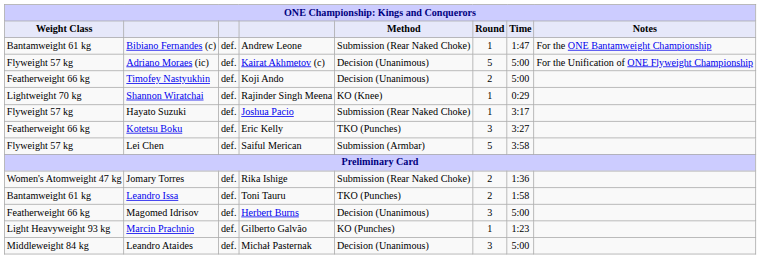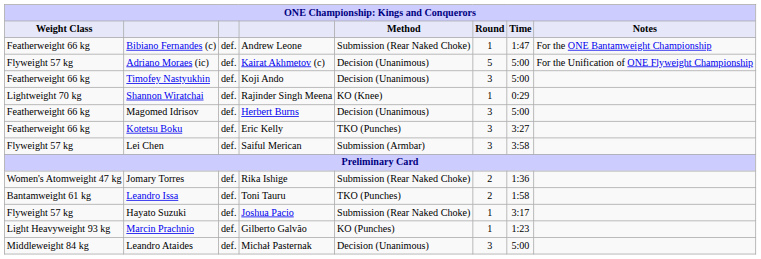 <table class="wikitable" style="font-size: 80%;">
 <tr>
 <th colspan="8" style="background-color: #ccf; color: #000080; text-align: center;"><strong>ONE Championship: Kings and Conquerors</strong></th>
 </tr>
 <tr>
 <th colspan="1" style="background-color: #E6E8FA; color: #000000; text-align: center;">Weight Class</th>
 <th colspan="1" style="background-color: #E6E8FA; color: #000000; text-align: center;"></th>
 <th colspan="1" style="background-color: #E6E8FA; color: #000000; text-align: center;"></th>
 <th colspan="1" style="background-color: #E6E8FA; color: #000000; text-align: center;"></th>
 <th colspan="1" style="background-color: #E6E8FA; color: #000000; text-align: center;">Method</th>
 <th colspan="1" style="background-color: #E6E8FA; color: #000000; text-align: center;">Round</th>
 <th colspan="1" style="background-color: #E6E8FA; color: #000000; text-align: center;">Time</th>
 <th colspan="1" style="background-color: #E6E8FA; color: #000000; text-align: center;">Notes</th>
 </tr>
 <tr>
-<td>Bantamweight 61 kg</td>
+<td>Featherweight 66 kg</td>
 <td> <a href='#'>Bibiano Fernandes</a> (c)</td>
 <td>def.</td>
 <td> Andrew Leone</td>
 <td>Submission (Rear Naked Choke)</td>
 <td align=center>1</td>
 <td align=center>1:47</td>
 <td>For the <a href='#'>ONE Bantamweight Championship</a></td>
 </tr>
 <tr>
 <td>Flyweight 57 kg</td>
 <td> <a href='#'>Adriano Moraes</a> (ic)</td>
 <td>def.</td>
 <td> <a href='#'>Kairat Akhmetov</a> (c)</td>
 <td>Decision (Unanimous)</td>
 <td align=center>5</td>
 <td align=center>5:00</td>
 <td>For the Unification of <a href='#'>ONE Flyweight Championship</a></td>
 </tr>
 <tr>
 <td>Featherweight 66 kg</td>
 <td> <a href='#'>Timofey Nastyukhin</a></td>
 <td>def.</td>
 <td> Koji Ando</td>
 <td>Decision (Unanimous)</td>
-<td align=center>2</td>
+<td align=center>3</td>
 <td align=center>5:00</td>
 <td></td>
 </tr>
 <tr>
 <td>Lightweight 70 kg</td>
 <td> <a href='#'>Shannon Wiratchai</a></td>
 <td>def.</td>
 <td> Rajinder Singh Meena</td>
 <td>KO (Knee)</td>
 <td align=center>1</td>
 <td align=center>0:29</td>
 <td></td>
 </tr>
 <tr>
-<td>Flyweight 57 kg</td>
-<td> Hayato Suzuki</td>
+<td>Featherweight 66 kg</td>
+<td> Magomed Idrisov</td>
 <td>def.</td>
-<td> <a href='#'>Joshua Pacio</a></td>
-<td>Submission (Rear Naked Choke)</td>
-<td align=center>1</td>
-<td align=center>3:17</td>
+<td> <a href='#'>Herbert Burns</a></td>
+<td>Decision (Unanimous)</td>
+<td align=center>3</td>
+<td align=center>5:00</td>
 <td></td>
 </tr>
 <tr>
 <td>Featherweight 66 kg</td>
 <td> <a href='#'>Kotetsu Boku</a></td>
 <td>def.</td>
 <td> Eric Kelly</td>
 <td>TKO (Punches)</td>
 <td align=center>3</td>
 <td align=center>3:27</td>
 <td></td>
 </tr>
 <tr>
 <td>Flyweight 57 kg</td>
 <td> Lei Chen</td>
 <td>def.</td>
 <td> Saiful Merican</td>
 <td>Submission (Armbar)</td>
-<td align=center>5</td>
+<td align=center>3</td>
 <td align=center>3:58</td>
 <td></td>
 </tr>
 <tr>
 <th colspan="8" style="background-color: #ccf; color: #000080; text-align: center;"><strong>Preliminary Card</strong></th>
 </tr>
 <tr>
 <td>Women's Atomweight 47 kg</td>
 <td> Jomary Torres</td>
 <td>def.</td>
 <td> Rika Ishige</td>
 <td>Submission (Rear Naked Choke)</td>
 <td align=center>2</td>
 <td align=center>1:36</td>
 <td></td>
 </tr>
 <tr>
 <td>Bantamweight 61 kg</td>
 <td> <a href='#'>Leandro Issa</a></td>
 <td>def.</td>
 <td> Toni Tauru</td>
 <td>TKO (Punches)</td>
 <td align=center>2</td>
 <td align=center>1:58</td>
 <td></td>
 </tr>
 <tr>
-<td>Featherweight 66 kg</td>
-<td> Magomed Idrisov</td>
+<td>Flyweight 57 kg</td>
+<td> Hayato Suzuki</td>
 <td>def.</td>
-<td> <a href='#'>Herbert Burns</a></td>
-<td>Decision (Unanimous)</td>
-<td align=center>3</td>
-<td align=center>5:00</td>
+<td> <a href='#'>Joshua Pacio</a></td>
+<td>Submission (Rear Naked Choke)</td>
+<td align=center>1</td>
+<td align=center>3:17</td>
 <td></td>
 </tr>
 <tr>
 <td>Light Heavyweight 93 kg</td>
 <td> <a href='#'>Marcin Prachnio</a></td>
 <td>def.</td>
 <td> Gilberto Galvão</td>
 <td>KO (Punches)</td>
 <td align=center>1</td>
 <td align=center>1:23</td>
 <td></td>
 </tr>
 <tr>
 <td>Middleweight 84 kg</td>
 <td> Leandro Ataides</td>
 <td>def.</td>
 <td> Michał Pasternak</td>
 <td>Decision (Unanimous)</td>
 <td align=center>3</td>
 <td align=center>5:00</td>
 <td></td>
 </tr>
 </table>
